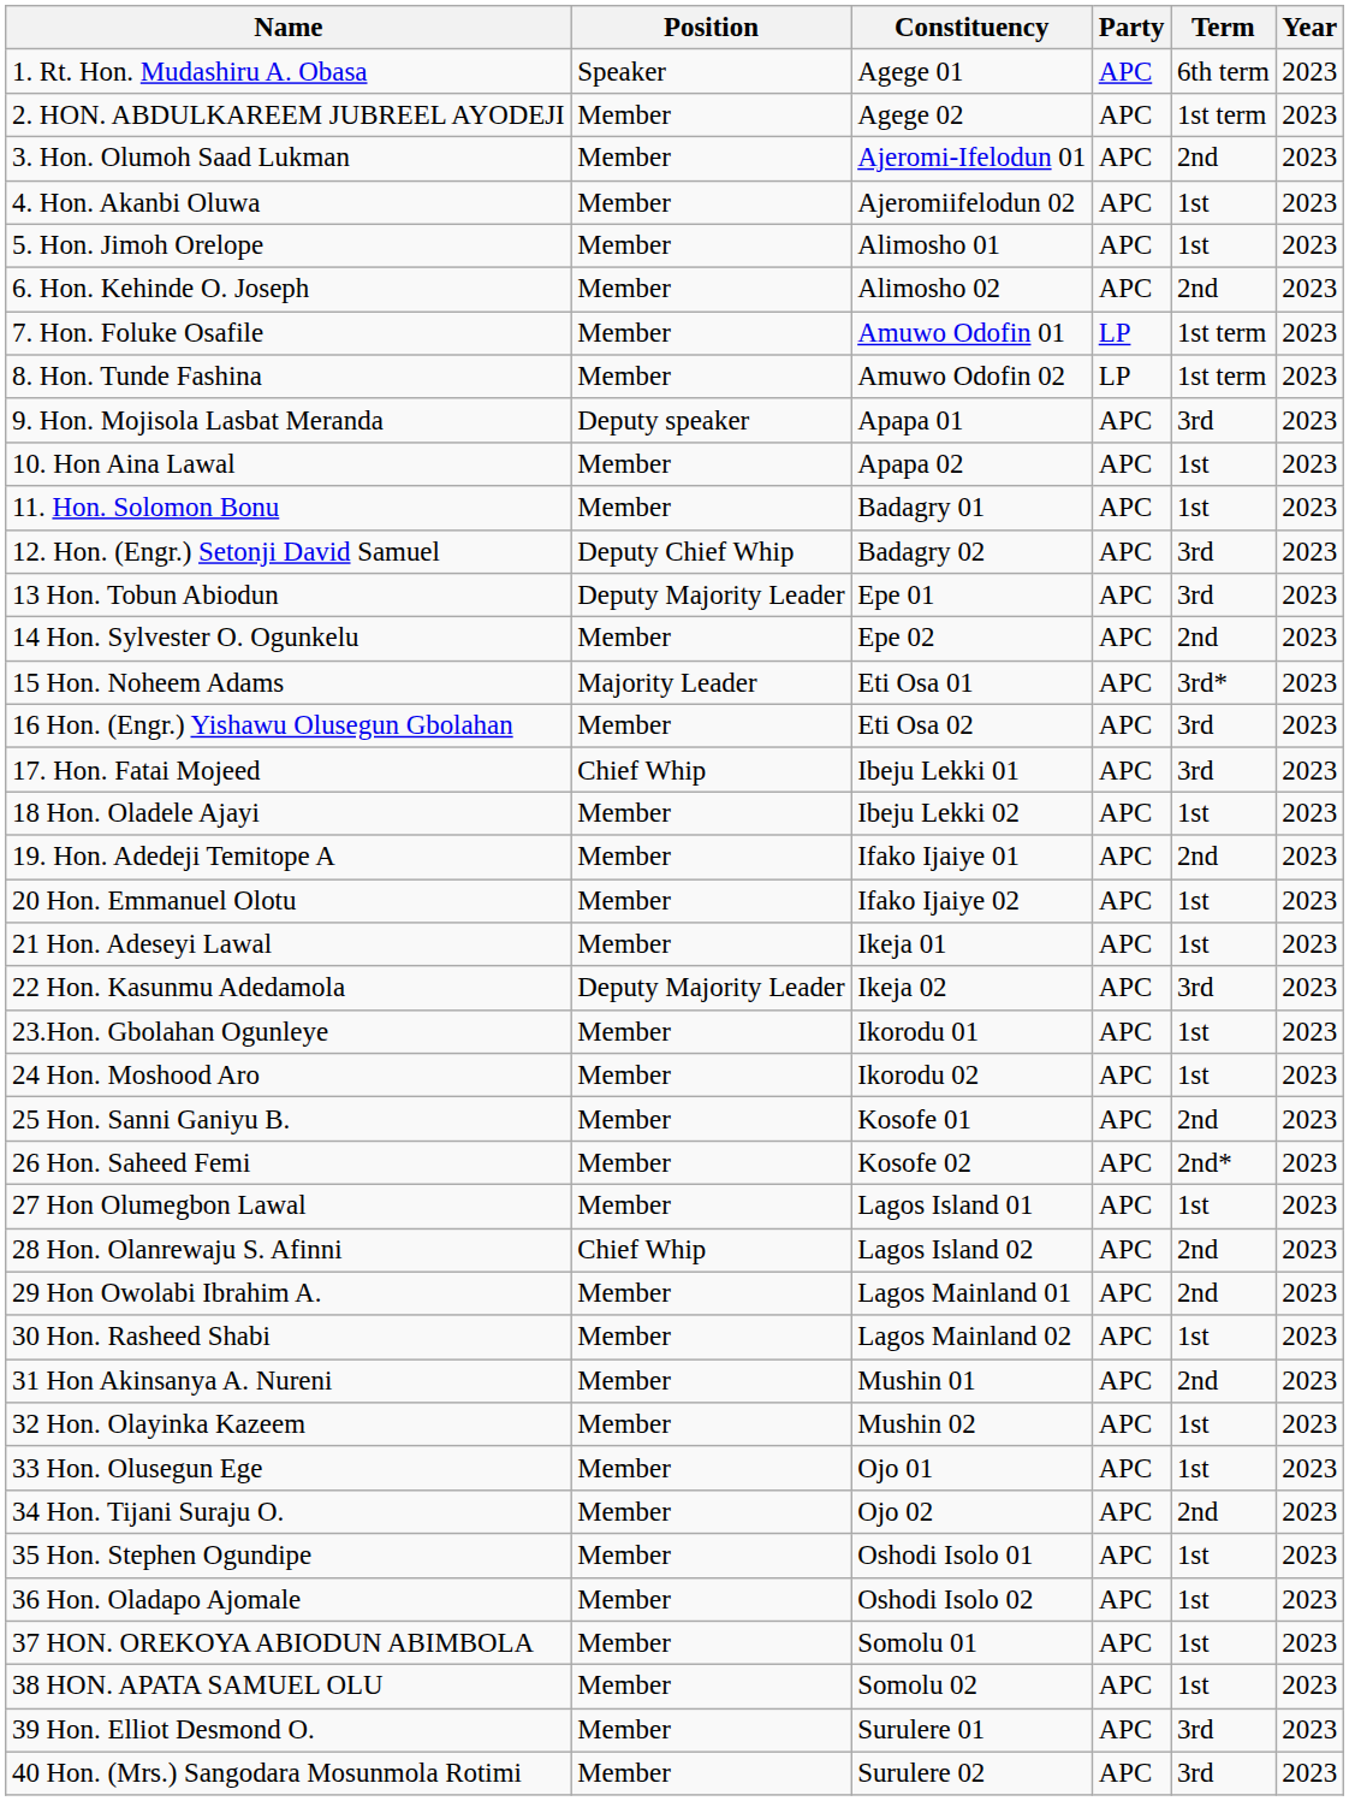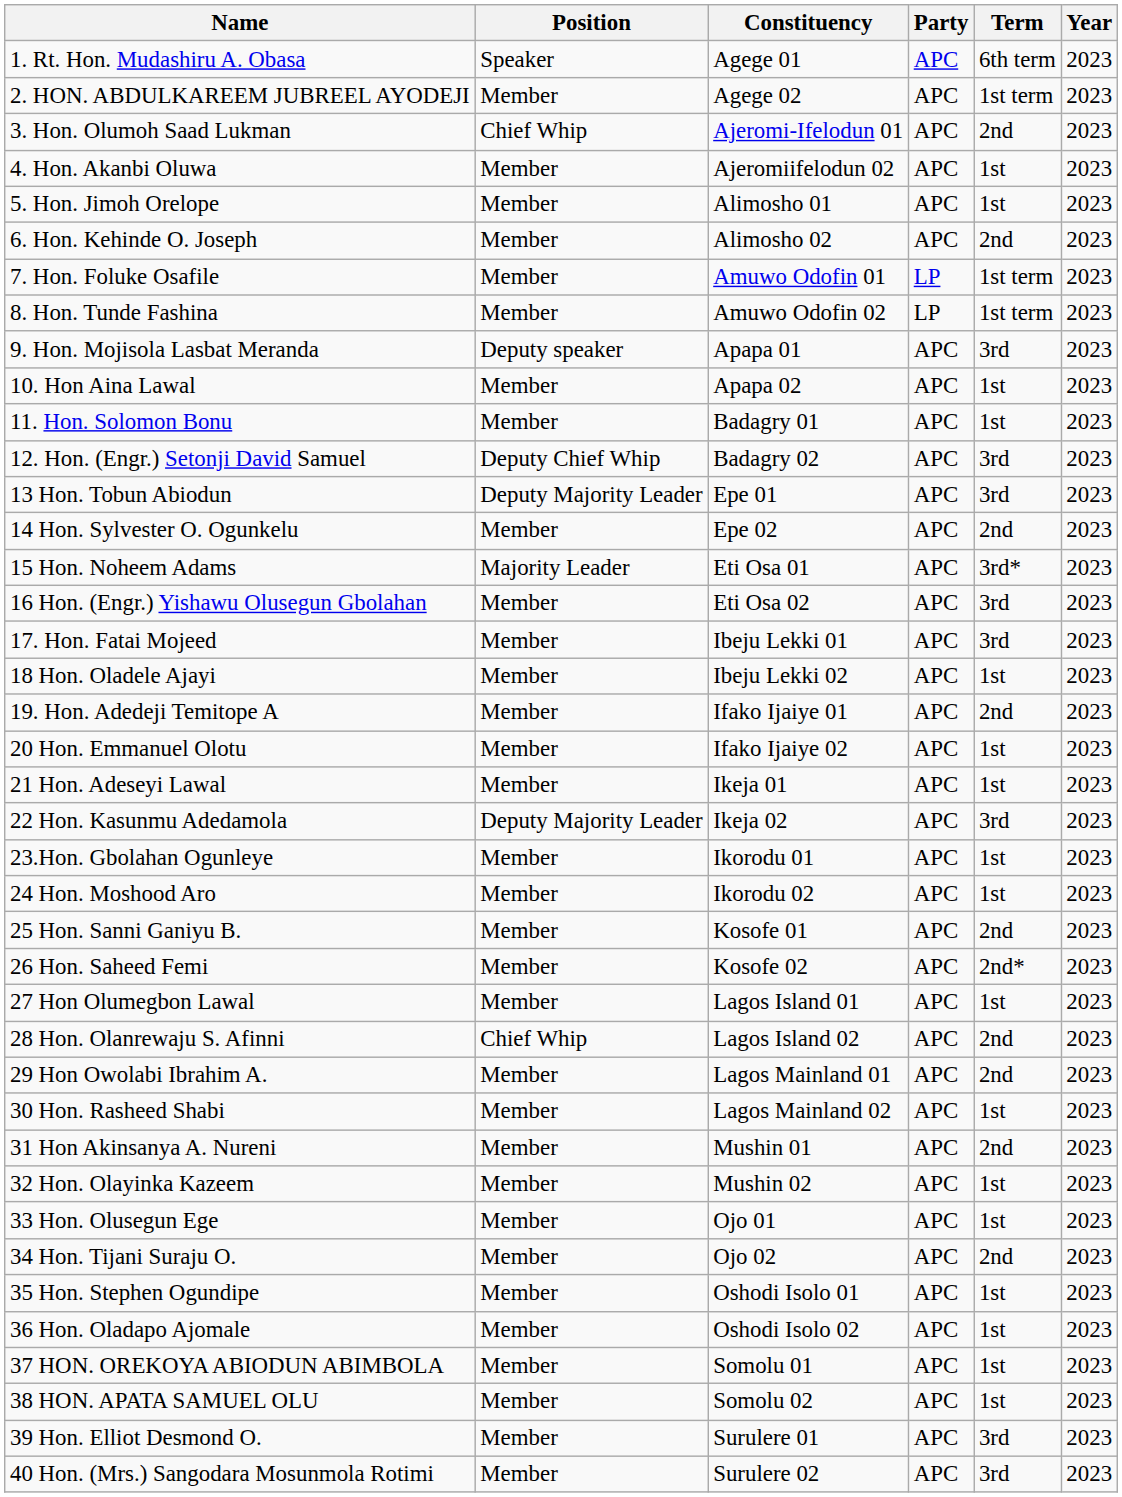 <table class="wikitable">
 <tr>
 <th>Name</th>
 <th>Position</th>
 <th>Constituency</th>
 <th>Party</th>
 <th>Term</th>
 <th>Year</th>
 </tr>
 <tr>
 <td>1. Rt. Hon. <a href='#'>Mudashiru A. Obasa</a></td>
 <td>Speaker</td>
 <td>Agege 01</td>
 <td><a href='#'>APC</a></td>
 <td>6th term</td>
 <td>2023</td>
 </tr>
 <tr>
 <td>2. HON. ABDULKAREEM JUBREEL AYODEJI</td>
 <td>Member</td>
 <td>Agege 02</td>
 <td>APC</td>
 <td>1st term</td>
 <td>2023</td>
 </tr>
 <tr>
 <td>3. Hon. Olumoh Saad Lukman</td>
-<td>Member</td>
+<td>Chief Whip</td>
 <td><a href='#'>Ajeromi-Ifelodun</a> 01</td>
 <td>APC</td>
 <td>2nd</td>
 <td>2023</td>
 </tr>
 <tr>
 <td>4. Hon. Akanbi Oluwa</td>
 <td>Member</td>
 <td>Ajeromiifelodun 02</td>
 <td>APC</td>
 <td>1st</td>
 <td>2023</td>
 </tr>
 <tr>
 <td>5. Hon. Jimoh Orelope</td>
 <td>Member</td>
 <td>Alimosho 01</td>
 <td>APC</td>
 <td>1st</td>
 <td>2023</td>
 </tr>
 <tr>
 <td>6. Hon. Kehinde O. Joseph</td>
 <td>Member</td>
 <td>Alimosho 02</td>
 <td>APC</td>
 <td>2nd</td>
 <td>2023</td>
 </tr>
 <tr>
 <td>7. Hon. Foluke Osafile</td>
 <td>Member</td>
 <td><a href='#'>Amuwo Odofin</a> 01</td>
 <td><a href='#'>LP</a></td>
 <td>1st term</td>
 <td>2023</td>
 </tr>
 <tr>
 <td>8. Hon. Tunde Fashina</td>
 <td>Member</td>
 <td>Amuwo Odofin 02</td>
 <td>LP</td>
 <td>1st term</td>
 <td>2023</td>
 </tr>
 <tr>
 <td>9. Hon. Mojisola Lasbat Meranda</td>
 <td>Deputy speaker</td>
 <td>Apapa 01</td>
 <td>APC</td>
 <td>3rd</td>
 <td>2023</td>
 </tr>
 <tr>
 <td>10. Hon Aina Lawal</td>
 <td>Member</td>
 <td>Apapa 02</td>
 <td>APC</td>
 <td>1st</td>
 <td>2023</td>
 </tr>
 <tr>
 <td>11. <a href='#'>Hon. Solomon Bonu</a></td>
 <td>Member</td>
 <td>Badagry 01</td>
 <td>APC</td>
 <td>1st</td>
 <td>2023</td>
 </tr>
 <tr>
 <td>12. Hon. (Engr.) <a href='#'>Setonji David</a> Samuel</td>
 <td>Deputy Chief Whip</td>
 <td>Badagry 02</td>
 <td>APC</td>
 <td>3rd</td>
 <td>2023</td>
 </tr>
 <tr>
 <td>13 Hon. Tobun Abiodun</td>
 <td>Deputy Majority Leader</td>
 <td>Epe 01</td>
 <td>APC</td>
 <td>3rd</td>
 <td>2023</td>
 </tr>
 <tr>
 <td>14 Hon. Sylvester O. Ogunkelu</td>
 <td>Member</td>
 <td>Epe 02</td>
 <td>APC</td>
 <td>2nd</td>
 <td>2023</td>
 </tr>
 <tr>
 <td>15 Hon. Noheem Adams</td>
 <td>Majority Leader</td>
 <td>Eti Osa 01</td>
 <td>APC</td>
 <td>3rd*</td>
 <td>2023</td>
 </tr>
 <tr>
 <td>16 Hon. (Engr.) <a href='#'>Yishawu Olusegun Gbolahan</a></td>
 <td>Member</td>
 <td>Eti Osa 02</td>
 <td>APC</td>
 <td>3rd</td>
 <td>2023</td>
 </tr>
 <tr>
 <td>17. Hon. Fatai Mojeed</td>
-<td>Chief Whip</td>
+<td>Member</td>
 <td>Ibeju Lekki 01</td>
 <td>APC</td>
 <td>3rd</td>
 <td>2023</td>
 </tr>
 <tr>
 <td>18 Hon. Oladele Ajayi</td>
 <td>Member</td>
 <td>Ibeju Lekki 02</td>
 <td>APC</td>
 <td>1st</td>
 <td>2023</td>
 </tr>
 <tr>
 <td>19. Hon. Adedeji Temitope A</td>
 <td>Member</td>
 <td>Ifako Ijaiye 01</td>
 <td>APC</td>
 <td>2nd</td>
 <td>2023</td>
 </tr>
 <tr>
 <td>20 Hon. Emmanuel Olotu</td>
 <td>Member</td>
 <td>Ifako Ijaiye 02</td>
 <td>APC</td>
 <td>1st</td>
 <td>2023</td>
 </tr>
 <tr>
 <td>21 Hon. Adeseyi Lawal</td>
 <td>Member</td>
 <td>Ikeja 01</td>
 <td>APC</td>
 <td>1st</td>
 <td>2023</td>
 </tr>
 <tr>
 <td>22 Hon. Kasunmu Adedamola</td>
 <td>Deputy Majority Leader</td>
 <td>Ikeja 02</td>
 <td>APC</td>
 <td>3rd</td>
 <td>2023</td>
 </tr>
 <tr>
 <td>23.Hon. Gbolahan Ogunleye</td>
 <td>Member</td>
 <td>Ikorodu 01</td>
 <td>APC</td>
 <td>1st</td>
 <td>2023</td>
 </tr>
 <tr>
 <td>24 Hon. Moshood Aro</td>
 <td>Member</td>
 <td>Ikorodu 02</td>
 <td>APC</td>
 <td>1st</td>
 <td>2023</td>
 </tr>
 <tr>
 <td>25 Hon. Sanni Ganiyu B.</td>
 <td>Member</td>
 <td>Kosofe 01</td>
 <td>APC</td>
 <td>2nd</td>
 <td>2023</td>
 </tr>
 <tr>
 <td>26 Hon. Saheed Femi</td>
 <td>Member</td>
 <td>Kosofe 02</td>
 <td>APC</td>
 <td>2nd*</td>
 <td>2023</td>
 </tr>
 <tr>
 <td>27  Hon Olumegbon Lawal</td>
 <td>Member</td>
 <td>Lagos Island 01</td>
 <td>APC</td>
 <td>1st</td>
 <td>2023</td>
 </tr>
 <tr>
 <td>28 Hon. Olanrewaju S. Afinni</td>
 <td>Chief Whip</td>
 <td>Lagos Island 02</td>
 <td>APC</td>
 <td>2nd</td>
 <td>2023</td>
 </tr>
 <tr>
 <td>29 Hon Owolabi Ibrahim A.</td>
 <td>Member</td>
 <td>Lagos Mainland 01</td>
 <td>APC</td>
 <td>2nd</td>
 <td>2023</td>
 </tr>
 <tr>
 <td>30 Hon. Rasheed Shabi</td>
 <td>Member</td>
 <td>Lagos Mainland 02</td>
 <td>APC</td>
 <td>1st</td>
 <td>2023</td>
 </tr>
 <tr>
 <td>31 Hon Akinsanya A. Nureni</td>
 <td>Member</td>
 <td>Mushin 01</td>
 <td>APC</td>
 <td>2nd</td>
 <td>2023</td>
 </tr>
 <tr>
 <td>32 Hon. Olayinka Kazeem</td>
 <td>Member</td>
 <td>Mushin 02</td>
 <td>APC</td>
 <td>1st</td>
 <td>2023</td>
 </tr>
 <tr>
 <td>33 Hon. Olusegun Ege</td>
 <td>Member</td>
 <td>Ojo 01</td>
 <td>APC</td>
 <td>1st</td>
 <td>2023</td>
 </tr>
 <tr>
 <td>34 Hon. Tijani Suraju O.</td>
 <td>Member</td>
 <td>Ojo 02</td>
 <td>APC</td>
 <td>2nd</td>
 <td>2023</td>
 </tr>
 <tr>
 <td>35 Hon. Stephen Ogundipe</td>
 <td>Member</td>
 <td>Oshodi Isolo 01</td>
 <td>APC</td>
 <td>1st</td>
 <td>2023</td>
 </tr>
 <tr>
 <td>36 Hon. Oladapo Ajomale</td>
 <td>Member</td>
 <td>Oshodi Isolo 02</td>
 <td>APC</td>
 <td>1st</td>
 <td>2023</td>
 </tr>
 <tr>
 <td>37 HON. OREKOYA ABIODUN ABIMBOLA</td>
 <td>Member</td>
 <td>Somolu 01</td>
 <td>APC</td>
 <td>1st</td>
 <td>2023</td>
 </tr>
 <tr>
 <td>38 HON. APATA SAMUEL OLU</td>
 <td>Member</td>
 <td>Somolu 02</td>
 <td>APC</td>
 <td>1st</td>
 <td>2023</td>
 </tr>
 <tr>
 <td>39 Hon. Elliot Desmond O.</td>
 <td>Member</td>
 <td>Surulere 01</td>
 <td>APC</td>
 <td>3rd</td>
 <td>2023</td>
 </tr>
 <tr>
 <td>40 Hon. (Mrs.) Sangodara Mosunmola Rotimi</td>
 <td>Member</td>
 <td>Surulere 02</td>
 <td>APC</td>
 <td>3rd</td>
 <td>2023</td>
 </tr>
 </table>
